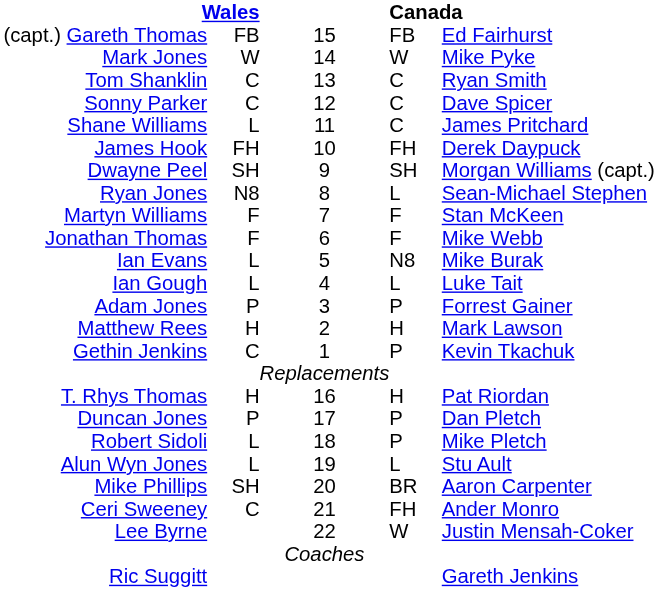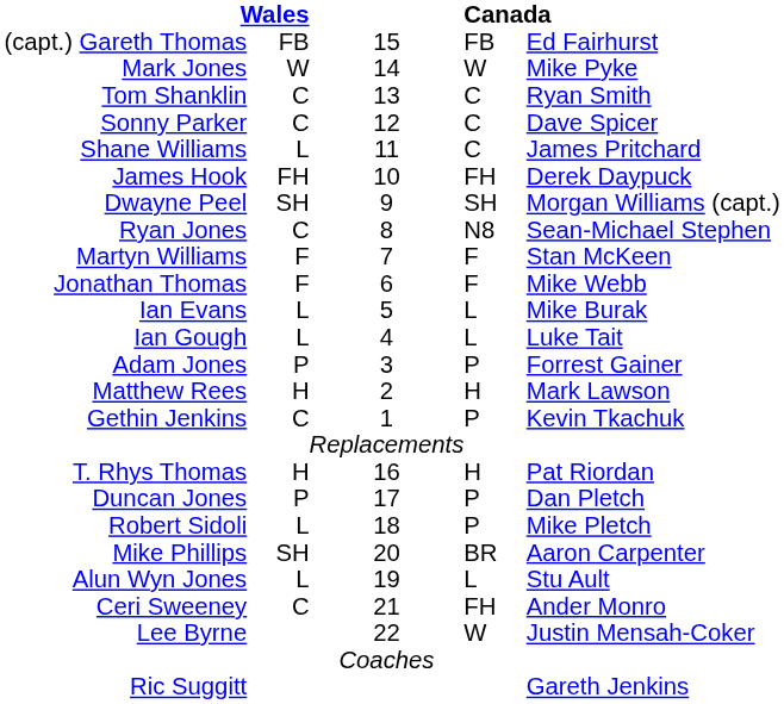 <table width="100%" style="font-size: 90%; " cellspacing="0" cellpadding="0" align=center>
 <tr>
 <td width=41%; text-align=right></td>
 <td width=3%; text-align:right></td>
 <td width=4%; text-align:center></td>
 <td width=3%; text-align:left></td>
 <td width=49%; text-align:left></td>
 </tr>
 <tr>
 <td colspan=2; align=right><strong><a href='#'>Wales</a></strong></td>
 <td></td>
 <td colspan=2;><strong>Canada</strong></td>
 </tr>
 <tr>
 <td align=right>(capt.) <a href='#'>Gareth Thomas</a></td>
 <td align=right>FB</td>
 <td align=center>15</td>
 <td>FB</td>
 <td><a href='#'>Ed Fairhurst</a></td>
 </tr>
 <tr>
 <td align=right><a href='#'>Mark Jones</a></td>
 <td align=right>W</td>
 <td align=center>14</td>
 <td>W</td>
 <td><a href='#'>Mike Pyke</a></td>
 </tr>
 <tr>
 <td align=right><a href='#'>Tom Shanklin</a></td>
 <td align=right>C</td>
 <td align=center>13</td>
 <td>C</td>
 <td><a href='#'>Ryan Smith</a></td>
 </tr>
 <tr>
 <td align=right><a href='#'>Sonny Parker</a></td>
 <td align=right>C</td>
 <td align=center>12</td>
 <td>C</td>
 <td><a href='#'>Dave Spicer</a></td>
 </tr>
 <tr>
 <td align=right><a href='#'>Shane Williams</a></td>
 <td align=right>L</td>
 <td align=center>11</td>
 <td>C</td>
 <td><a href='#'>James Pritchard</a></td>
 </tr>
 <tr>
 <td align=right><a href='#'>James Hook</a></td>
 <td align=right>FH</td>
 <td align=center>10</td>
 <td>FH</td>
 <td><a href='#'>Derek Daypuck</a></td>
 </tr>
 <tr>
 <td align=right><a href='#'>Dwayne Peel</a></td>
 <td align=right>SH</td>
 <td align=center>9</td>
 <td>SH</td>
 <td><a href='#'>Morgan Williams</a> (capt.)</td>
 </tr>
 <tr>
 <td align=right><a href='#'>Ryan Jones</a></td>
-<td align=right>N8</td>
+<td align=right>C</td>
 <td align=center>8</td>
-<td>L</td>
+<td>N8</td>
 <td><a href='#'>Sean-Michael Stephen</a></td>
 </tr>
 <tr>
 <td align=right><a href='#'>Martyn Williams</a></td>
 <td align=right>F</td>
 <td align=center>7</td>
 <td>F</td>
 <td><a href='#'>Stan McKeen</a></td>
 </tr>
 <tr>
 <td align=right><a href='#'>Jonathan Thomas</a></td>
 <td align=right>F</td>
 <td align=center>6</td>
 <td>F</td>
 <td><a href='#'>Mike Webb</a></td>
 </tr>
 <tr>
 <td align=right><a href='#'>Ian Evans</a></td>
 <td align=right>L</td>
 <td align=center>5</td>
-<td>N8</td>
+<td>L</td>
 <td><a href='#'>Mike Burak</a></td>
 </tr>
 <tr>
 <td align=right><a href='#'>Ian Gough</a></td>
 <td align=right>L</td>
 <td align=center>4</td>
 <td>L</td>
 <td><a href='#'>Luke Tait</a></td>
 </tr>
 <tr>
 <td align=right><a href='#'>Adam Jones</a></td>
 <td align=right>P</td>
 <td align=center>3</td>
 <td>P</td>
 <td><a href='#'>Forrest Gainer</a></td>
 </tr>
 <tr>
 <td align=right><a href='#'>Matthew Rees</a></td>
 <td align=right>H</td>
 <td align=center>2</td>
 <td>H</td>
 <td><a href='#'>Mark Lawson</a></td>
 </tr>
 <tr>
 <td align=right><a href='#'>Gethin Jenkins</a></td>
 <td align=right>C</td>
 <td align=center>1</td>
 <td>P</td>
 <td><a href='#'>Kevin Tkachuk</a></td>
 </tr>
 <tr>
 <td></td>
 <td></td>
 <td align=center><em>Replacements</em></td>
 <td></td>
 <td></td>
 </tr>
 <tr>
 <td align=right> <a href='#'>T. Rhys Thomas</a></td>
 <td align=right>H</td>
 <td align=center>16</td>
 <td>H</td>
 <td><a href='#'>Pat Riordan</a> </td>
 </tr>
 <tr>
 <td align=right> <a href='#'>Duncan Jones</a></td>
 <td align=right>P</td>
 <td align=center>17</td>
 <td>P</td>
 <td><a href='#'>Dan Pletch</a> </td>
 </tr>
 <tr>
 <td align=right> <a href='#'>Robert Sidoli</a></td>
 <td align=right>L</td>
 <td align=center>18</td>
 <td>P</td>
 <td><a href='#'>Mike Pletch</a> </td>
 </tr>
 <tr>
+<td align=right> <a href='#'>Mike Phillips</a></td>
+<td align=right>SH</td>
+<td align=center>20</td>
+<td>BR</td>
+<td><a href='#'>Aaron Carpenter</a> </td>
+</tr>
+<tr>
 <td align=right> <a href='#'>Alun Wyn Jones</a></td>
 <td align=right>L</td>
 <td align=center>19</td>
 <td>L</td>
 <td><a href='#'>Stu Ault</a> </td>
-</tr>
-<tr>
-<td align=right> <a href='#'>Mike Phillips</a></td>
-<td align=right>SH</td>
-<td align=center>20</td>
-<td>BR</td>
-<td><a href='#'>Aaron Carpenter</a> </td>
 </tr>
 <tr>
 <td align=right> <a href='#'>Ceri Sweeney</a></td>
 <td align=right>C</td>
 <td align=center>21</td>
 <td>FH</td>
 <td><a href='#'>Ander Monro</a> </td>
 </tr>
 <tr>
 <td align=right><a href='#'>Lee Byrne</a></td>
 <td align=right></td>
 <td align=center>22</td>
 <td>W</td>
 <td><a href='#'>Justin Mensah-Coker</a> </td>
 </tr>
 <tr>
 <td></td>
 <td></td>
 <td align=center><em>Coaches</em></td>
 <td></td>
 <td></td>
 </tr>
 <tr>
 <td align=right> <a href='#'>Ric Suggitt</a></td>
 <td></td>
 <td></td>
 <td></td>
 <td><a href='#'>Gareth Jenkins</a> </td>
 </tr>
 </table>
